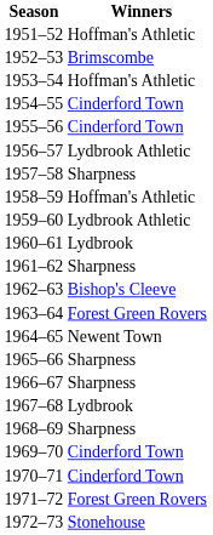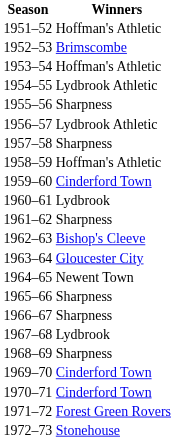 <table>
 <tr>
 <th>Season</th>
 <th>  Winners</th>
 </tr>
 <tr>
 <td>1951–52</td>
 <td>Hoffman's Athletic</td>
 </tr>
 <tr>
 <td>1952–53</td>
 <td><a href='#'>Brimscombe</a></td>
 </tr>
 <tr>
 <td>1953–54</td>
 <td>Hoffman's Athletic</td>
 </tr>
 <tr>
 <td>1954–55</td>
-<td><a href='#'>Cinderford Town</a></td>
+<td>Lydbrook Athletic</td>
 </tr>
 <tr>
 <td>1955–56</td>
-<td><a href='#'>Cinderford Town</a></td>
+<td>Sharpness</td>
 </tr>
 <tr>
 <td>1956–57</td>
 <td>Lydbrook Athletic</td>
 </tr>
 <tr>
 <td>1957–58</td>
 <td>Sharpness</td>
 </tr>
 <tr>
 <td>1958–59</td>
 <td>Hoffman's Athletic</td>
 </tr>
 <tr>
 <td>1959–60</td>
-<td>Lydbrook Athletic</td>
+<td><a href='#'>Cinderford Town</a></td>
 </tr>
 <tr>
 <td>1960–61</td>
 <td>Lydbrook</td>
 </tr>
 <tr>
 <td>1961–62</td>
 <td>Sharpness</td>
 </tr>
 <tr>
 <td>1962–63</td>
 <td><a href='#'>Bishop's Cleeve</a></td>
 </tr>
 <tr>
 <td>1963–64</td>
-<td><a href='#'>Forest Green Rovers</a></td>
+<td><a href='#'>Gloucester City</a></td>
 </tr>
 <tr>
 <td>1964–65</td>
 <td>Newent Town</td>
 </tr>
 <tr>
 <td>1965–66</td>
 <td>Sharpness</td>
 </tr>
 <tr>
 <td>1966–67</td>
 <td>Sharpness</td>
 </tr>
 <tr>
 <td>1967–68</td>
 <td>Lydbrook</td>
 </tr>
 <tr>
 <td>1968–69</td>
 <td>Sharpness</td>
 </tr>
 <tr>
 <td>1969–70</td>
 <td><a href='#'>Cinderford Town</a></td>
 </tr>
 <tr>
 <td>1970–71</td>
 <td><a href='#'>Cinderford Town</a></td>
 </tr>
 <tr>
 <td>1971–72</td>
 <td><a href='#'>Forest Green Rovers</a></td>
 </tr>
 <tr>
 <td>1972–73</td>
 <td><a href='#'>Stonehouse</a></td>
 </tr>
 </table>
